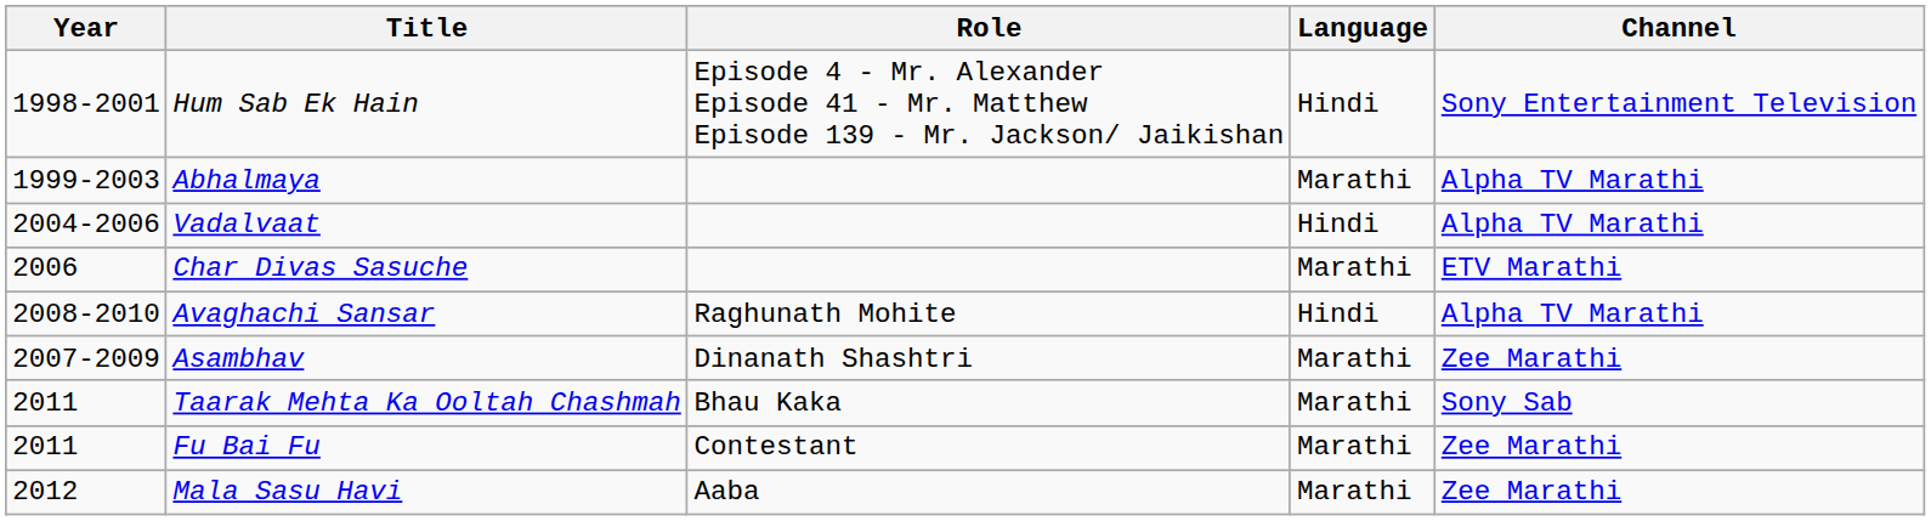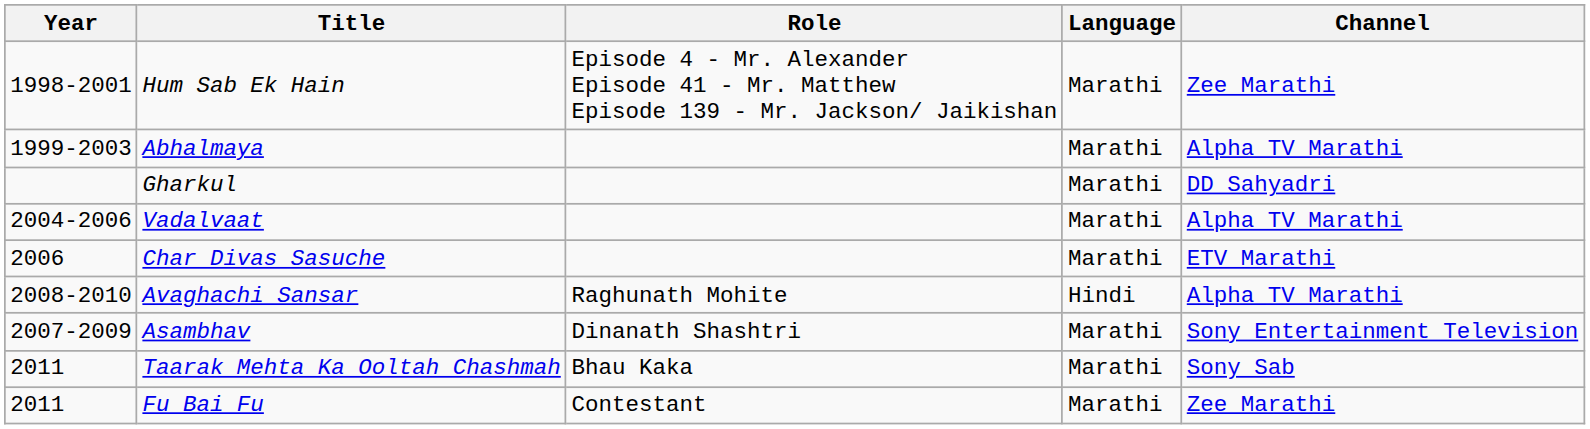 <table class="wikitable sortable">
 <tr>
 <th>Year</th>
 <th>Title</th>
 <th>Role</th>
 <th>Language</th>
 <th>Channel</th>
 </tr>
 <tr>
 <td>1998-2001</td>
 <td><em>Hum Sab Ek Hain</em></td>
 <td>Episode 4 - Mr. Alexander<br>Episode 41 - Mr. Matthew<br>Episode 139 - Mr. Jackson/ Jaikishan</td>
-<td>Hindi</td>
-<td><a href='#'>Sony Entertainment Television</a></td>
+<td>Marathi</td>
+<td><a href='#'>Zee Marathi</a></td>
 </tr>
 <tr>
 <td>1999-2003</td>
 <td><em><a href='#'>Abhalmaya</a></em></td>
 <td></td>
 <td>Marathi</td>
 <td><a href='#'>Alpha TV Marathi</a></td>
 </tr>
 <tr>
+<td></td>
+<td><em>Gharkul</em></td>
+<td></td>
+<td>Marathi</td>
+<td><a href='#'>DD Sahyadri</a></td>
+</tr>
+<tr>
 <td>2004-2006</td>
 <td><em><a href='#'>Vadalvaat</a></em></td>
 <td></td>
-<td>Hindi</td>
+<td>Marathi</td>
 <td><a href='#'>Alpha TV Marathi</a></td>
 </tr>
 <tr>
 <td>2006</td>
 <td><em><a href='#'>Char Divas Sasuche</a></em></td>
 <td></td>
 <td>Marathi</td>
 <td><a href='#'>ETV Marathi</a></td>
 </tr>
 <tr>
 <td>2008-2010</td>
 <td><em><a href='#'>Avaghachi Sansar</a></em></td>
 <td>Raghunath Mohite</td>
 <td>Hindi</td>
 <td><a href='#'>Alpha TV Marathi</a></td>
 </tr>
 <tr>
 <td>2007-2009</td>
 <td><em><a href='#'>Asambhav</a></em></td>
 <td>Dinanath Shashtri</td>
 <td>Marathi</td>
-<td><a href='#'>Zee Marathi</a></td>
+<td><a href='#'>Sony Entertainment Television</a></td>
 </tr>
 <tr>
 <td>2011</td>
 <td><em><a href='#'>Taarak Mehta Ka Ooltah Chashmah</a></em></td>
 <td>Bhau Kaka</td>
 <td>Marathi</td>
 <td><a href='#'>Sony Sab</a></td>
 </tr>
 <tr>
 <td>2011</td>
 <td><em><a href='#'>Fu Bai Fu</a></em></td>
 <td>Contestant</td>
 <td>Marathi</td>
 <td><a href='#'>Zee Marathi</a></td>
 </tr>
-<tr>
-<td>2012</td>
-<td><em><a href='#'>Mala Sasu Havi</a></em></td>
-<td>Aaba</td>
-<td>Marathi</td>
-<td><a href='#'>Zee Marathi</a></td>
-</tr>
 </table>
